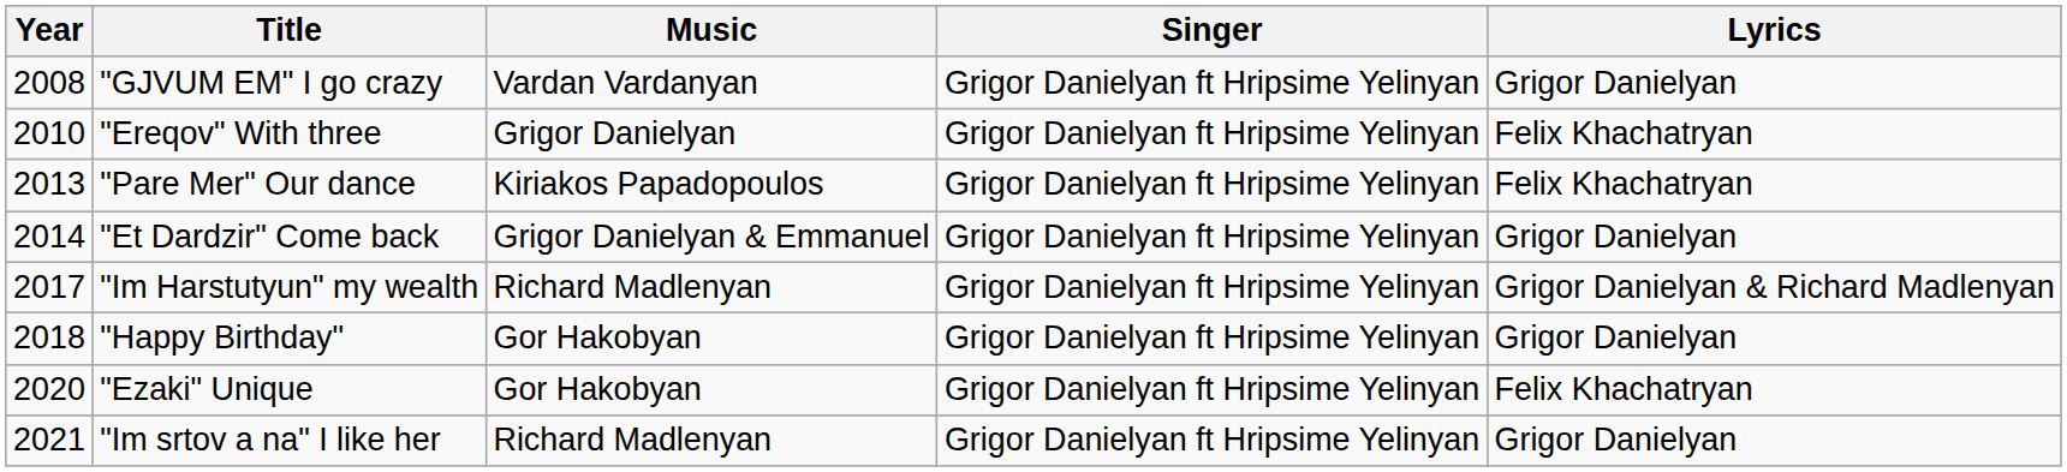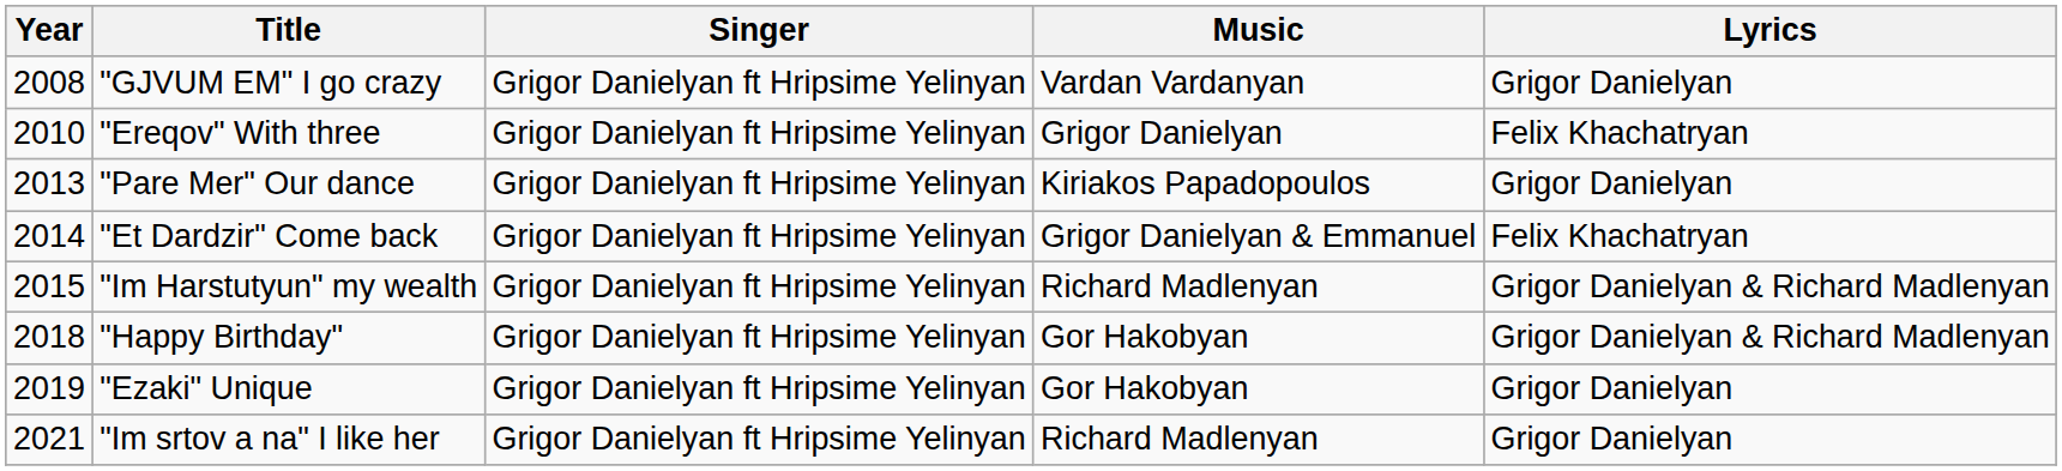 <table class="wikitable">
 <tr>
 <th>Year</th>
 <th>Title</th>
+<th>Singer</th>
 <th>Music</th>
-<th>Singer</th>
 <th>Lyrics</th>
 </tr>
 <tr>
 <td>2008</td>
 <td>"GJVUM EM" I go crazy </td>
+<td>Grigor Danielyan ft Hripsime Yelinyan</td>
 <td>Vardan Vardanyan</td>
-<td>Grigor Danielyan ft Hripsime Yelinyan</td>
 <td>Grigor Danielyan</td>
 </tr>
 <tr>
 <td>2010</td>
 <td>"Ereqov"  With three </td>
+<td>Grigor Danielyan ft Hripsime Yelinyan</td>
 <td>Grigor Danielyan</td>
-<td>Grigor Danielyan ft Hripsime Yelinyan</td>
 <td>Felix Khachatryan</td>
 </tr>
 <tr>
 <td>2013</td>
 <td>"Pare Mer" Our dance </td>
+<td>Grigor Danielyan ft Hripsime Yelinyan</td>
 <td>Kiriakos Papadopoulos</td>
-<td>Grigor Danielyan ft Hripsime Yelinyan</td>
-<td>Felix Khachatryan</td>
+<td>Grigor Danielyan</td>
 </tr>
 <tr>
 <td>2014</td>
 <td>"Et Dardzir" Come back </td>
+<td>Grigor Danielyan ft Hripsime Yelinyan</td>
 <td>Grigor Danielyan & Emmanuel</td>
-<td>Grigor Danielyan ft Hripsime Yelinyan</td>
-<td>Grigor Danielyan</td>
+<td>Felix Khachatryan</td>
 </tr>
 <tr>
-<td>2017</td>
+<td>2015</td>
 <td>"Im Harstutyun" my wealth </td>
+<td>Grigor Danielyan ft Hripsime Yelinyan</td>
 <td>Richard Madlenyan</td>
-<td>Grigor Danielyan ft Hripsime Yelinyan</td>
 <td>Grigor Danielyan & Richard Madlenyan</td>
 </tr>
 <tr>
 <td>2018</td>
 <td>"Happy Birthday" </td>
+<td>Grigor Danielyan ft Hripsime Yelinyan</td>
 <td>Gor Hakobyan</td>
-<td>Grigor Danielyan ft Hripsime Yelinyan</td>
-<td>Grigor Danielyan</td>
+<td>Grigor Danielyan & Richard Madlenyan</td>
 </tr>
 <tr>
-<td>2020</td>
+<td>2019</td>
 <td>"Ezaki" Unique </td>
+<td>Grigor Danielyan ft Hripsime Yelinyan</td>
 <td>Gor Hakobyan</td>
-<td>Grigor Danielyan ft Hripsime Yelinyan</td>
-<td>Felix Khachatryan</td>
+<td>Grigor Danielyan</td>
 </tr>
 <tr>
 <td>2021</td>
 <td>"Im srtov a na" I like her </td>
+<td>Grigor Danielyan ft Hripsime Yelinyan</td>
 <td>Richard Madlenyan</td>
-<td>Grigor Danielyan ft Hripsime Yelinyan</td>
 <td>Grigor Danielyan</td>
 </tr>
 </table>
